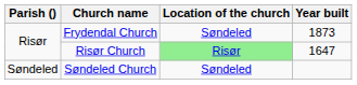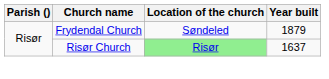 <table class="wikitable" style="text-align:center">
 <tr>
 <th>Parish ()</th>
 <th>Church name</th>
 <th>Location of the church</th>
 <th>Year built</th>
 </tr>
 <tr>
 <td rowspan="2">Risør</td>
 <td><a href='#'>Frydendal Church</a></td>
 <td><a href='#'>Søndeled</a></td>
-<td>1873</td>
+<td>1879</td>
 </tr>
 <tr>
 <td><a href='#'>Risør Church</a></td>
 <td style="background: lightgreen;"><a href='#'>Risør</a></td>
-<td>1647</td>
-</tr>
-<tr>
-<td rowspan="1">Søndeled</td>
-<td><a href='#'>Søndeled Church</a></td>
-<td><a href='#'>Søndeled</a></td>
-<td></td>
+<td>1637</td>
 </tr>
 </table>
